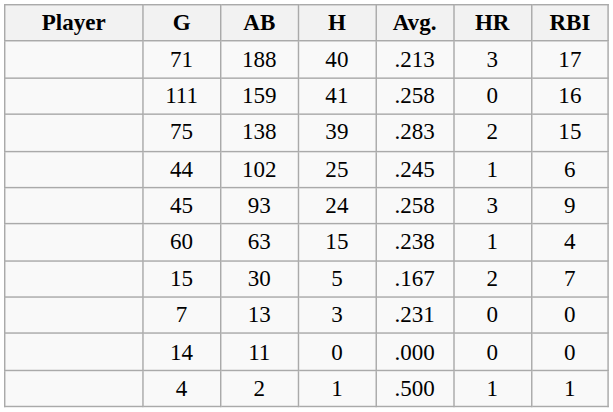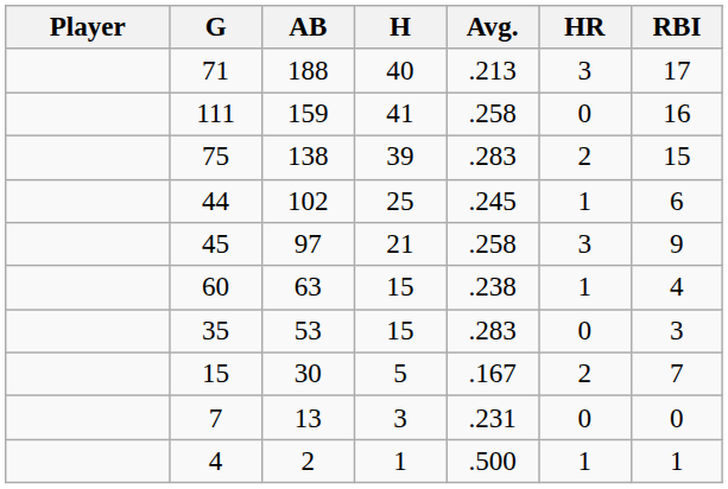 <table class="wikitable sortable">
 <tr>
 <th bgcolor="#DDDDFF" width="16%">Player</th>
 <th bgcolor="#DDDDFF" width="9%">G</th>
 <th bgcolor="#DDDDFF" width="9%">AB</th>
 <th bgcolor="#DDDDFF" width="9%">H</th>
 <th bgcolor="#DDDDFF" width="9%">Avg.</th>
 <th bgcolor="#DDDDFF" width="9%">HR</th>
 <th bgcolor="#DDDDFF" width="9%">RBI</th>
 </tr>
 <tr align="center">
 <td></td>
 <td>71</td>
 <td>188</td>
 <td>40</td>
 <td>.213</td>
 <td>3</td>
 <td>17</td>
 </tr>
 <tr align="center">
 <td></td>
 <td>111</td>
 <td>159</td>
 <td>41</td>
 <td>.258</td>
 <td>0</td>
 <td>16</td>
 </tr>
 <tr align="center">
 <td></td>
 <td>75</td>
 <td>138</td>
 <td>39</td>
 <td>.283</td>
 <td>2</td>
 <td>15</td>
 </tr>
 <tr align="center">
 <td></td>
 <td>44</td>
 <td>102</td>
 <td>25</td>
 <td>.245</td>
 <td>1</td>
 <td>6</td>
 </tr>
 <tr align="center">
 <td></td>
 <td>45</td>
-<td>93</td>
-<td>24</td>
+<td>97</td>
+<td>21</td>
 <td>.258</td>
 <td>3</td>
 <td>9</td>
 </tr>
 <tr align="center">
 <td></td>
 <td>60</td>
 <td>63</td>
 <td>15</td>
 <td>.238</td>
 <td>1</td>
 <td>4</td>
+</tr>
+<tr align="center">
+<td></td>
+<td>35</td>
+<td>53</td>
+<td>15</td>
+<td>.283</td>
+<td>0</td>
+<td>3</td>
 </tr>
 <tr align="center">
 <td></td>
 <td>15</td>
 <td>30</td>
 <td>5</td>
 <td>.167</td>
 <td>2</td>
 <td>7</td>
 </tr>
 <tr align="center">
 <td></td>
 <td>7</td>
 <td>13</td>
 <td>3</td>
 <td>.231</td>
 <td>0</td>
 <td>0</td>
 </tr>
 <tr align="center">
 <td></td>
-<td>14</td>
-<td>11</td>
-<td>0</td>
-<td>.000</td>
-<td>0</td>
-<td>0</td>
-</tr>
-<tr align="center">
-<td></td>
 <td>4</td>
 <td>2</td>
 <td>1</td>
 <td>.500</td>
 <td>1</td>
 <td>1</td>
 </tr>
 </table>
